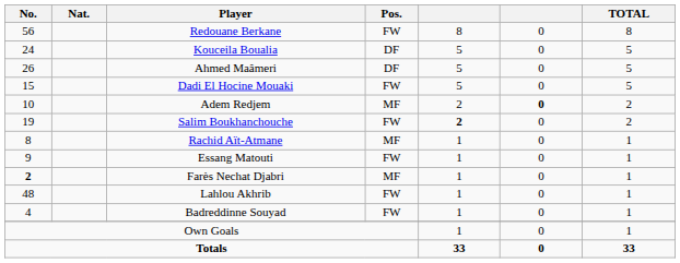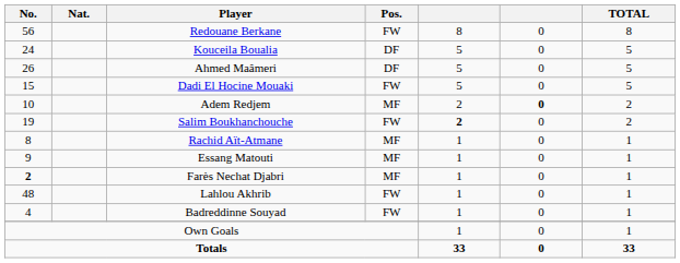 <table class="wikitable sortable alternance" style="font-size:85%; text-align:center; line-height:14px; width:60%;">
 <tr>
 <th width=10>No.</th>
 <th width=10>Nat.</th>
 <th width=140>Player</th>
 <th width=10>Pos.</th>
 <th width=40></th>
 <th width=40></th>
 <th width=10>TOTAL</th>
 </tr>
 <tr>
 <td>56</td>
 <td></td>
 <td><a href='#'>Redouane Berkane</a></td>
 <td>FW</td>
 <td>8</td>
 <td>0</td>
 <td>8</td>
 </tr>
 <tr>
 <td>24</td>
 <td></td>
 <td><a href='#'>Kouceila Boualia</a></td>
 <td>DF</td>
 <td>5</td>
 <td>0</td>
 <td>5</td>
 </tr>
 <tr>
 <td>26</td>
 <td></td>
 <td>Ahmed Maâmeri</td>
 <td>DF</td>
 <td>5</td>
 <td>0</td>
 <td>5</td>
 </tr>
 <tr>
 <td>15</td>
 <td></td>
 <td><a href='#'>Dadi El Hocine Mouaki</a></td>
 <td>FW</td>
 <td>5</td>
 <td>0</td>
 <td>5</td>
 </tr>
 <tr>
 <td>10</td>
 <td></td>
 <td>Adem Redjem</td>
 <td>MF</td>
 <td>2</td>
 <td><strong>0</strong></td>
 <td>2</td>
 </tr>
 <tr>
 <td>19</td>
 <td></td>
 <td><a href='#'>Salim Boukhanchouche</a></td>
 <td>FW</td>
 <td><strong>2</strong></td>
 <td>0</td>
 <td>2</td>
 </tr>
 <tr>
 <td>8</td>
 <td></td>
 <td><a href='#'>Rachid Aït-Atmane</a></td>
 <td>MF</td>
 <td>1</td>
 <td>0</td>
 <td>1</td>
 </tr>
 <tr>
 <td>9</td>
 <td></td>
 <td>Essang Matouti</td>
-<td>FW</td>
+<td>MF</td>
 <td>1</td>
 <td>0</td>
 <td>1</td>
 </tr>
 <tr>
 <td><strong>2</strong></td>
 <td></td>
 <td>Farès Nechat Djabri</td>
 <td>MF</td>
 <td>1</td>
 <td>0</td>
 <td>1</td>
 </tr>
 <tr>
 <td>48</td>
 <td></td>
 <td>Lahlou Akhrib</td>
 <td>FW</td>
 <td>1</td>
 <td>0</td>
 <td>1</td>
 </tr>
 <tr>
 <td>4</td>
 <td></td>
 <td>Badreddinne Souyad</td>
 <td>FW</td>
 <td>1</td>
 <td>0</td>
 <td>1</td>
 </tr>
 <tr>
 </tr>
 <tr class="sortbottom">
 <td colspan="4">Own Goals</td>
 <td>1</td>
 <td>0</td>
 <td>1</td>
 </tr>
 <tr class="sortbottom">
 <td colspan="4"><strong>Totals</strong></td>
 <td><strong>33</strong></td>
 <td><strong>0</strong></td>
 <td><strong>33</strong></td>
 </tr>
 </table>
